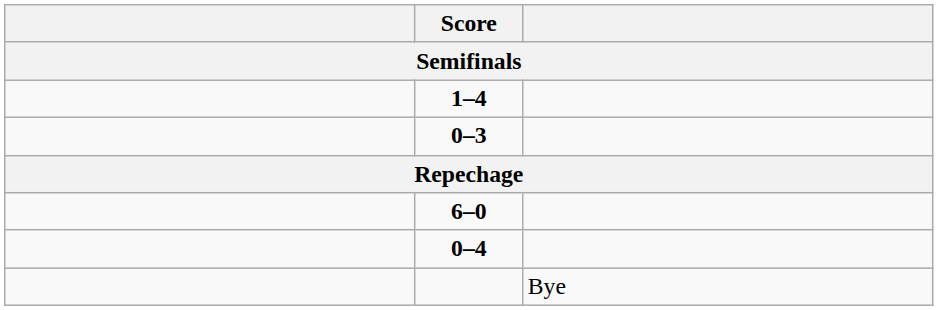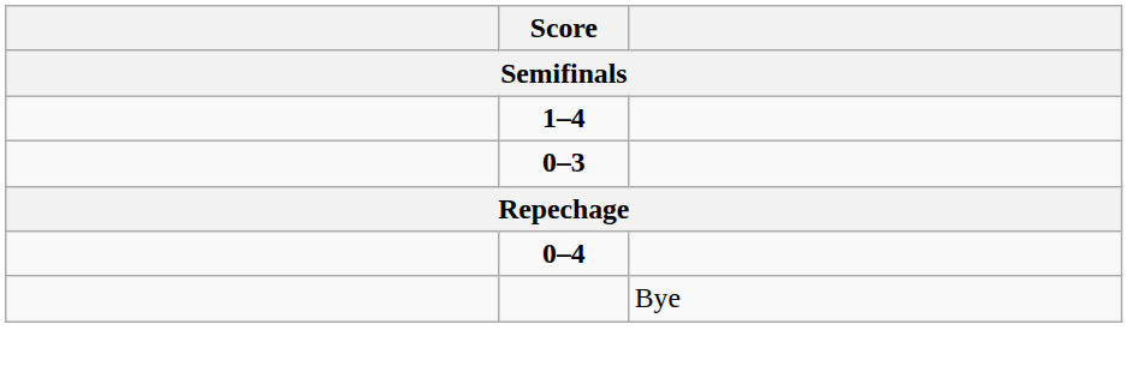 <table class="wikitable" style="text-align: left;">
 <tr>
 <th align="right" width="270"></th>
 <th width="65">Score</th>
 <th align="left" width="270"></th>
 </tr>
 <tr>
 <th colspan="3">Semifinals</th>
 </tr>
 <tr>
 <td></td>
 <td align=center><strong>1–4</strong></td>
 <td><strong></strong></td>
 </tr>
 <tr>
 <td></td>
 <td align=center><strong>0–3</strong></td>
 <td><strong></strong></td>
 </tr>
 <tr>
 <th colspan="3">Repechage</th>
 </tr>
 <tr>
-<td><strong></strong></td>
-<td align=center><strong>6–0</strong></td>
-<td></td>
-</tr>
-<tr>
 <td></td>
 <td align=center><strong>0–4</strong></td>
 <td><strong></strong></td>
 </tr>
 <tr>
 <td><strong></strong></td>
 <td align=center></td>
 <td>Bye</td>
 </tr>
 </table>
